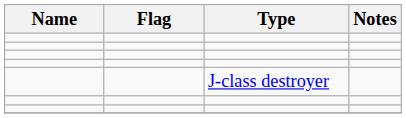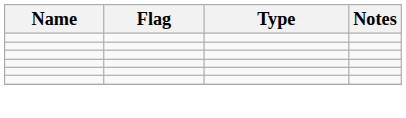 <table class="wikitable sortable">
 <tr>
 <th scope="col" width="80px">Name</th>
 <th scope="col" width="80px">Flag</th>
 <th scope="col" width="120px">Type</th>
 <th>Notes</th>
 </tr>
 <tr>
 <td></td>
 <td></td>
 <td></td>
 <td></td>
 </tr>
 <tr>
 <td></td>
 <td></td>
 <td></td>
 <td></td>
 </tr>
 <tr>
 <td></td>
 <td></td>
 <td></td>
 <td></td>
 </tr>
 <tr>
 <td></td>
 <td></td>
 <td></td>
 <td></td>
 </tr>
 <tr>
 <td></td>
 <td></td>
-<td><a href='#'>J-class destroyer</a></td>
-<td></td>
-</tr>
-<tr>
-<td></td>
-<td></td>
 <td></td>
 <td></td>
 </tr>
 <tr>
 <td></td>
 <td></td>
 <td></td>
 <td></td>
 </tr>
 <tr>
 </tr>
 </table>
